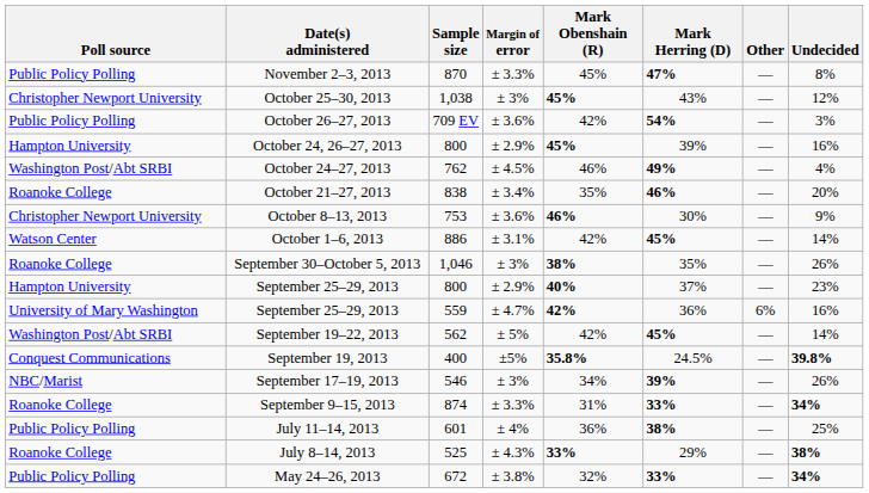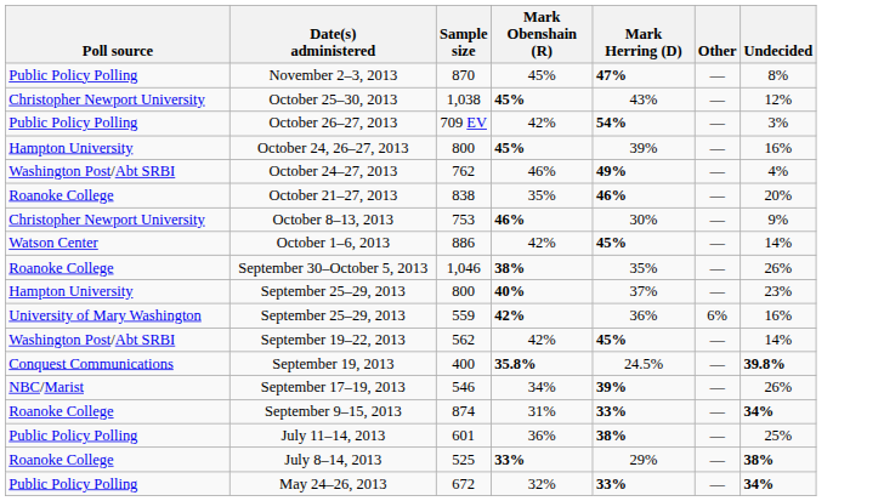 <table class="wikitable">
 <tr valign= bottom>
 <th style="width:230px;">Poll source</th>
 <th style="width:210px;">Date(s)<br>administered</th>
 <th class=small>Sample<br>size</th>
-<th><small>Margin of</small><br>error</th>
 <th style="width:100px;">Mark<br>Obenshain (R)</th>
 <th style="width:100px;">Mark<br>Herring (D)</th>
 <th>Other</th>
 <th>Undecided</th>
 </tr>
 <tr>
 <td><a href='#'>Public Policy Polling</a></td>
 <td align=center>November 2–3, 2013</td>
 <td align=center>870</td>
-<td align=center>± 3.3%</td>
 <td align=center>45%</td>
 <td><strong>47%</strong></td>
 <td align=center>—</td>
 <td align=center>8%</td>
 </tr>
 <tr>
 <td><a href='#'>Christopher Newport University</a></td>
 <td align=center>October 25–30, 2013</td>
 <td align=center>1,038</td>
-<td align=center>± 3%</td>
 <td><strong>45%</strong></td>
 <td align=center>43%</td>
 <td align=center>—</td>
 <td align=center>12%</td>
 </tr>
 <tr>
 <td><a href='#'>Public Policy Polling</a></td>
 <td align=center>October 26–27, 2013</td>
 <td align=center>709 <a href='#'>EV</a></td>
-<td align=center>± 3.6%</td>
 <td align=center>42%</td>
 <td><strong>54%</strong></td>
 <td align=center>—</td>
 <td align=center>3%</td>
 </tr>
 <tr>
 <td><a href='#'>Hampton University</a></td>
 <td align=center>October 24, 26–27, 2013</td>
 <td align=center>800</td>
-<td align=center>± 2.9%</td>
 <td><strong>45%</strong></td>
 <td align=center>39%</td>
 <td align=center>—</td>
 <td align=center>16%</td>
 </tr>
 <tr>
 <td><a href='#'>Washington Post</a>/<a href='#'>Abt SRBI</a></td>
 <td align=center>October 24–27, 2013</td>
 <td align=center>762</td>
-<td align=center>± 4.5%</td>
 <td align=center>46%</td>
 <td><strong>49%</strong></td>
 <td align=center>—</td>
 <td align=center>4%</td>
 </tr>
 <tr>
 <td><a href='#'>Roanoke College</a></td>
 <td align=center>October 21–27, 2013</td>
 <td align=center>838</td>
-<td align=center>± 3.4%</td>
 <td align=center>35%</td>
 <td><strong>46%</strong></td>
 <td align=center>—</td>
 <td align=center>20%</td>
 </tr>
 <tr>
 <td><a href='#'>Christopher Newport University</a></td>
 <td align=center>October 8–13, 2013</td>
 <td align=center>753</td>
-<td align=center>± 3.6%</td>
 <td><strong>46%</strong></td>
 <td align=center>30%</td>
 <td align=center>—</td>
 <td align=center>9%</td>
 </tr>
 <tr>
 <td><a href='#'>Watson Center</a></td>
 <td align=center>October 1–6, 2013</td>
 <td align=center>886</td>
-<td align=center>± 3.1%</td>
 <td align=center>42%</td>
 <td><strong>45%</strong></td>
 <td align=center>—</td>
 <td align=center>14%</td>
 </tr>
 <tr>
 <td><a href='#'>Roanoke College</a></td>
 <td align=center>September 30–October 5, 2013</td>
 <td align=center>1,046</td>
-<td align=center>± 3%</td>
 <td><strong>38%</strong></td>
 <td align=center>35%</td>
 <td align=center>—</td>
 <td align=center>26%</td>
 </tr>
 <tr>
 <td><a href='#'>Hampton University</a></td>
 <td align=center>September 25–29, 2013</td>
 <td align=center>800</td>
-<td align=center>± 2.9%</td>
 <td><strong>40%</strong></td>
 <td align=center>37%</td>
 <td align=center>—</td>
 <td align=center>23%</td>
 </tr>
 <tr>
 <td><a href='#'>University of Mary Washington</a></td>
 <td align=center>September 25–29, 2013</td>
 <td align=center>559</td>
-<td align=center>± 4.7%</td>
 <td><strong>42%</strong></td>
 <td align=center>36%</td>
 <td align=center>6%</td>
 <td align=center>16%</td>
 </tr>
 <tr>
 <td><a href='#'>Washington Post</a>/<a href='#'>Abt SRBI</a></td>
 <td align=center>September 19–22, 2013</td>
 <td align=center>562</td>
-<td align=center>± 5%</td>
 <td align=center>42%</td>
 <td><strong>45%</strong></td>
 <td align=center>—</td>
 <td align=center>14%</td>
 </tr>
 <tr>
 <td><a href='#'>Conquest Communications</a></td>
 <td align=center>September 19, 2013</td>
 <td align=center>400</td>
-<td align=center>±5%</td>
 <td><strong>35.8%</strong></td>
 <td align=center>24.5%</td>
 <td align=center>—</td>
 <td><strong>39.8%</strong></td>
 </tr>
 <tr>
 <td><a href='#'>NBC</a>/<a href='#'>Marist</a></td>
 <td align=center>September 17–19, 2013</td>
 <td align=center>546</td>
-<td align=center>± 3%</td>
 <td align=center>34%</td>
 <td><strong>39%</strong></td>
 <td align=center>—</td>
 <td align=center>26%</td>
 </tr>
 <tr>
 <td><a href='#'>Roanoke College</a></td>
 <td align=center>September 9–15, 2013</td>
 <td align=center>874</td>
-<td align=center>± 3.3%</td>
 <td align=center>31%</td>
 <td><strong>33%</strong></td>
 <td align=center>—</td>
 <td><strong>34%</strong></td>
 </tr>
 <tr>
 <td><a href='#'>Public Policy Polling</a></td>
 <td align=center>July 11–14, 2013</td>
 <td align=center>601</td>
-<td align=center>± 4%</td>
 <td align=center>36%</td>
 <td><strong>38%</strong></td>
 <td align=center>—</td>
 <td align=center>25%</td>
 </tr>
 <tr>
 <td><a href='#'>Roanoke College</a></td>
 <td align=center>July 8–14, 2013</td>
 <td align=center>525</td>
-<td align=center>± 4.3%</td>
 <td><strong>33%</strong></td>
 <td align=center>29%</td>
 <td align=center>—</td>
 <td><strong>38%</strong></td>
 </tr>
 <tr>
 <td><a href='#'>Public Policy Polling</a></td>
 <td align=center>May 24–26, 2013</td>
 <td align=center>672</td>
-<td align=center>± 3.8%</td>
 <td align=center>32%</td>
 <td><strong>33%</strong></td>
 <td align=center>—</td>
 <td><strong>34%</strong></td>
 </tr>
 </table>
